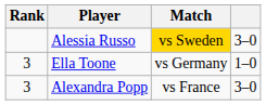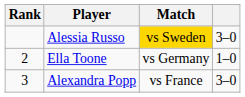 <table class="wikitable" style="margin:auto; text-align:center">
 <tr>
 <th>Rank</th>
 <th>Player</th>
 <th>Match</th>
 <th></th>
 </tr>
 <tr>
 <td></td>
 <td style="text-align:left"> <a href='#'>Alessia Russo</a></td>
 <td style="background: gold;">vs Sweden</td>
 <td>3–0</td>
 </tr>
 <tr>
-<td>3</td>
+<td>2</td>
 <td style="text-align:left"> <a href='#'>Ella Toone</a> </td>
 <td>vs Germany</td>
 <td>1–0</td>
 </tr>
 <tr>
 <td>3</td>
 <td style="text-align:left"> <a href='#'>Alexandra Popp</a></td>
 <td>vs France</td>
 <td>3–0</td>
 </tr>
 </table>
